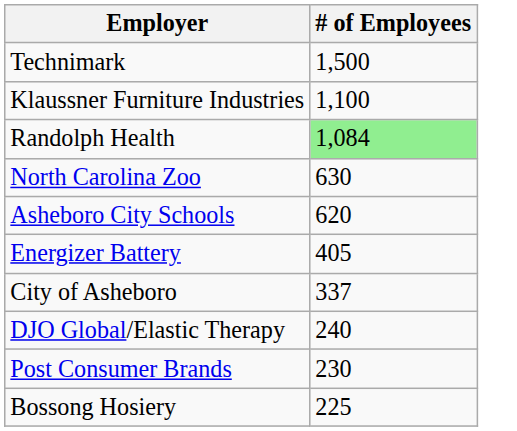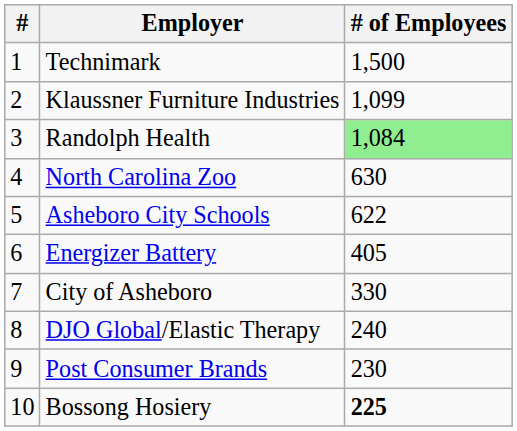 <table class="wikitable">
 <tr>
+<th>#</th>
 <th>Employer</th>
 <th># of Employees</th>
 </tr>
 <tr>
+<td>1</td>
 <td>Technimark</td>
 <td>1,500</td>
 </tr>
 <tr>
+<td>2</td>
 <td>Klaussner Furniture Industries</td>
-<td>1,100</td>
+<td>1,099</td>
 </tr>
 <tr>
+<td>3</td>
 <td>Randolph Health</td>
 <td style="background: lightgreen;">1,084</td>
 </tr>
 <tr>
+<td>4</td>
 <td><a href='#'>North Carolina Zoo</a></td>
 <td>630</td>
 </tr>
 <tr>
+<td>5</td>
 <td><a href='#'>Asheboro City Schools</a></td>
-<td>620</td>
+<td>622</td>
 </tr>
 <tr>
+<td>6</td>
 <td><a href='#'>Energizer Battery</a></td>
 <td>405</td>
 </tr>
 <tr>
+<td>7</td>
 <td>City of Asheboro</td>
-<td>337</td>
+<td>330</td>
 </tr>
 <tr>
+<td>8</td>
 <td><a href='#'>DJO Global</a>/Elastic Therapy</td>
 <td>240</td>
 </tr>
 <tr>
+<td>9</td>
 <td><a href='#'>Post Consumer Brands</a></td>
 <td>230</td>
 </tr>
 <tr>
+<td>10</td>
 <td>Bossong Hosiery</td>
-<td>225</td>
+<td><strong>225</strong></td>
 </tr>
 </table>
